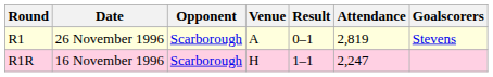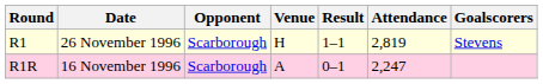 <table class="wikitable">
 <tr>
 <th>Round</th>
 <th>Date</th>
 <th>Opponent</th>
 <th>Venue</th>
 <th>Result</th>
 <th>Attendance</th>
 <th>Goalscorers</th>
 </tr>
 <tr style="background-color: #ffffdd;">
 <td>R1</td>
 <td>26 November 1996</td>
 <td><a href='#'>Scarborough</a></td>
-<td>A</td>
-<td>0–1</td>
+<td>H</td>
+<td>1–1</td>
 <td>2,819</td>
 <td><a href='#'>Stevens</a></td>
 </tr>
 <tr style="background-color: #ffd0e3;">
 <td>R1R</td>
 <td>16 November 1996</td>
 <td><a href='#'>Scarborough</a></td>
-<td>H</td>
-<td>1–1</td>
+<td>A</td>
+<td>0–1</td>
 <td>2,247</td>
 <td></td>
 </tr>
 </table>
